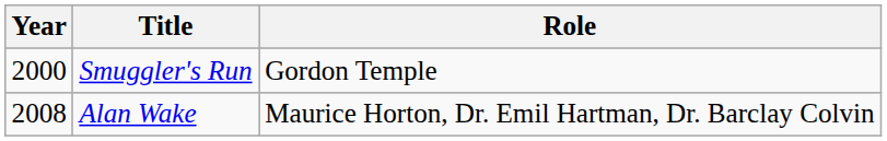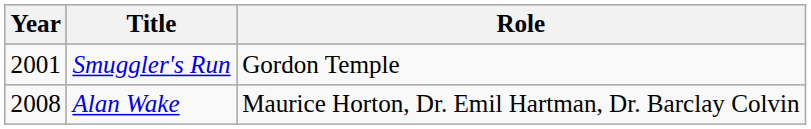 <table class="wikitable sortable">
 <tr>
 <th>Year</th>
 <th>Title</th>
 <th class="unsortable">Role</th>
 </tr>
 <tr>
-<td>2000</td>
+<td>2001</td>
 <td><em><a href='#'>Smuggler's Run</a></em></td>
 <td>Gordon Temple</td>
 </tr>
 <tr>
 <td>2008</td>
 <td><em><a href='#'>Alan Wake</a></em></td>
 <td>Maurice Horton, Dr. Emil Hartman, Dr. Barclay Colvin</td>
 </tr>
 </table>
